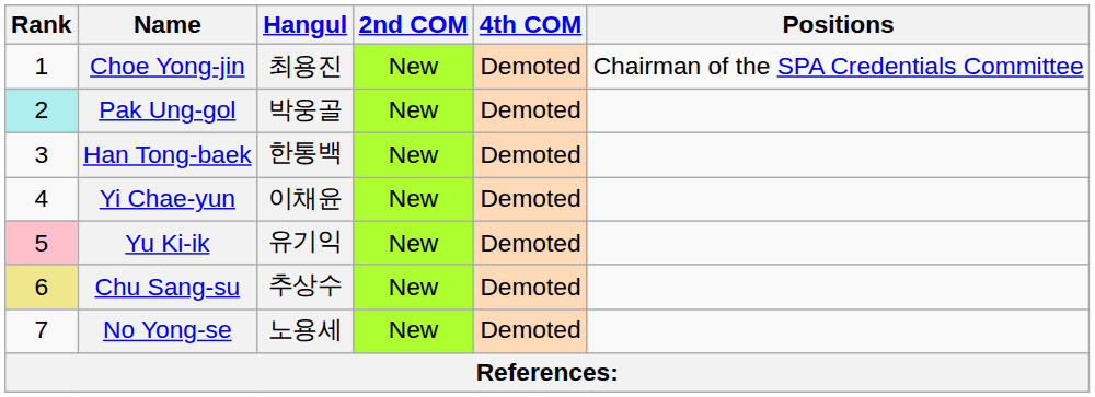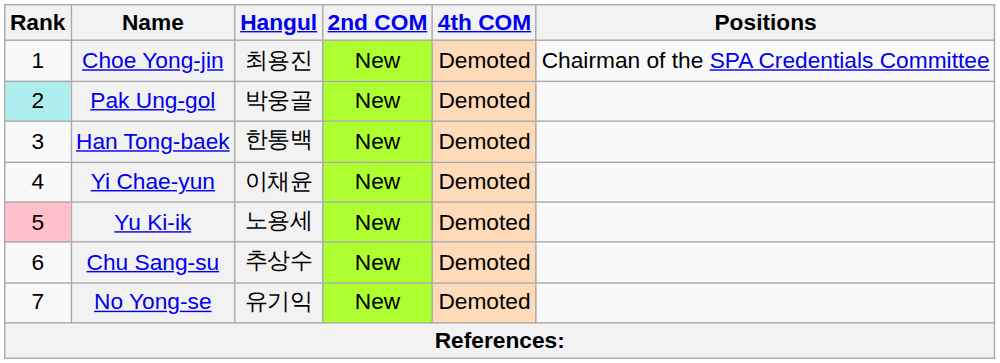 <table class="wikitable sortable">
 <tr>
 <th>Rank</th>
 <th>Name</th>
 <th class="unsortable"><a href='#'>Hangul</a></th>
 <th><a href='#'>2nd COM</a></th>
 <th><a href='#'>4th COM</a></th>
 <th>Positions</th>
 </tr>
 <tr>
 <td align="center">1</td>
 <th align="center" scope="row" style="font-weight:normal;"><a href='#'>Choe Yong-jin</a></th>
 <th align="center" scope="row" style="font-weight:normal;">최용진</th>
 <td align="center" style="background: GreenYellow">New</td>
 <td style="background: PeachPuff" align="center">Demoted</td>
 <td>Chairman of the <a href='#'>SPA Credentials Committee</a></td>
 </tr>
 <tr>
 <td align="center" style="background: paleturquoise;">2</td>
 <th align="center" scope="row" style="font-weight:normal;"><a href='#'>Pak Ung-gol</a></th>
 <th align="center" scope="row" style="font-weight:normal;">박웅골</th>
 <td align="center" style="background: GreenYellow">New</td>
 <td style="background: PeachPuff" align="center">Demoted</td>
 <td></td>
 </tr>
 <tr>
 <td align="center">3</td>
 <th align="center" scope="row" style="font-weight:normal;"><a href='#'>Han Tong-baek</a></th>
 <th align="center" scope="row" style="font-weight:normal;">한통백</th>
 <td align="center" style="background: GreenYellow">New</td>
 <td style="background: PeachPuff" align="center">Demoted</td>
 <td></td>
 </tr>
 <tr>
 <td align="center">4</td>
 <th align="center" scope="row" style="font-weight:normal;"><a href='#'>Yi Chae-yun</a></th>
 <th align="center" scope="row" style="font-weight:normal;">이채윤</th>
 <td align="center" style="background: GreenYellow">New</td>
 <td style="background: PeachPuff" align="center">Demoted</td>
 <td></td>
 </tr>
 <tr>
 <td align="center" style="background: pink;">5</td>
 <th align="center" scope="row" style="font-weight:normal;"><a href='#'>Yu Ki-ik</a></th>
-<th align="center" scope="row" style="font-weight:normal;">유기익</th>
+<th align="center" scope="row" style="font-weight:normal;">노용세</th>
 <td align="center" style="background: GreenYellow">New</td>
 <td style="background: PeachPuff" align="center">Demoted</td>
 <td></td>
 </tr>
 <tr>
-<td align="center" style="background: khaki;">6</td>
+<td align="center">6</td>
 <th align="center" scope="row" style="font-weight:normal;"><a href='#'>Chu Sang-su</a></th>
 <th align="center" scope="row" style="font-weight:normal;">추상수</th>
 <td align="center" style="background: GreenYellow">New</td>
 <td style="background: PeachPuff" align="center">Demoted</td>
 <td></td>
 </tr>
 <tr>
 <td align="center">7</td>
 <th align="center" scope="row" style="font-weight:normal;"><a href='#'>No Yong-se</a></th>
-<th align="center" scope="row" style="font-weight:normal;">노용세</th>
+<th align="center" scope="row" style="font-weight:normal;">유기익</th>
 <td align="center" style="background: GreenYellow">New</td>
 <td style="background: PeachPuff" align="center">Demoted</td>
 <td></td>
 </tr>
 <tr>
 <th colspan="6" unsortable><strong>References:</strong><br></th>
 </tr>
 </table>
